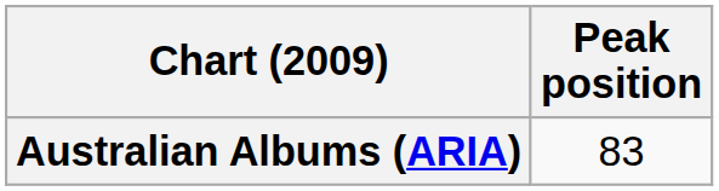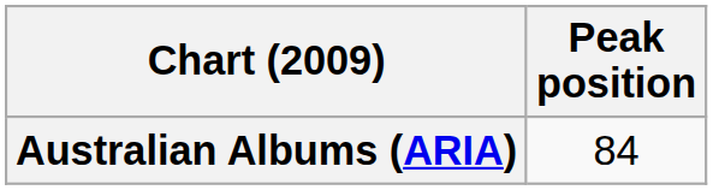 <table class="wikitable plainrowheaders">
 <tr>
 <th>Chart (2009)</th>
 <th>Peak<br>position</th>
 </tr>
 <tr>
 <th scope="row">Australian Albums (<a href='#'>ARIA</a>)</th>
-<td style="text-align:center;">83</td>
+<td style="text-align:center;">84</td>
 </tr>
 </table>
